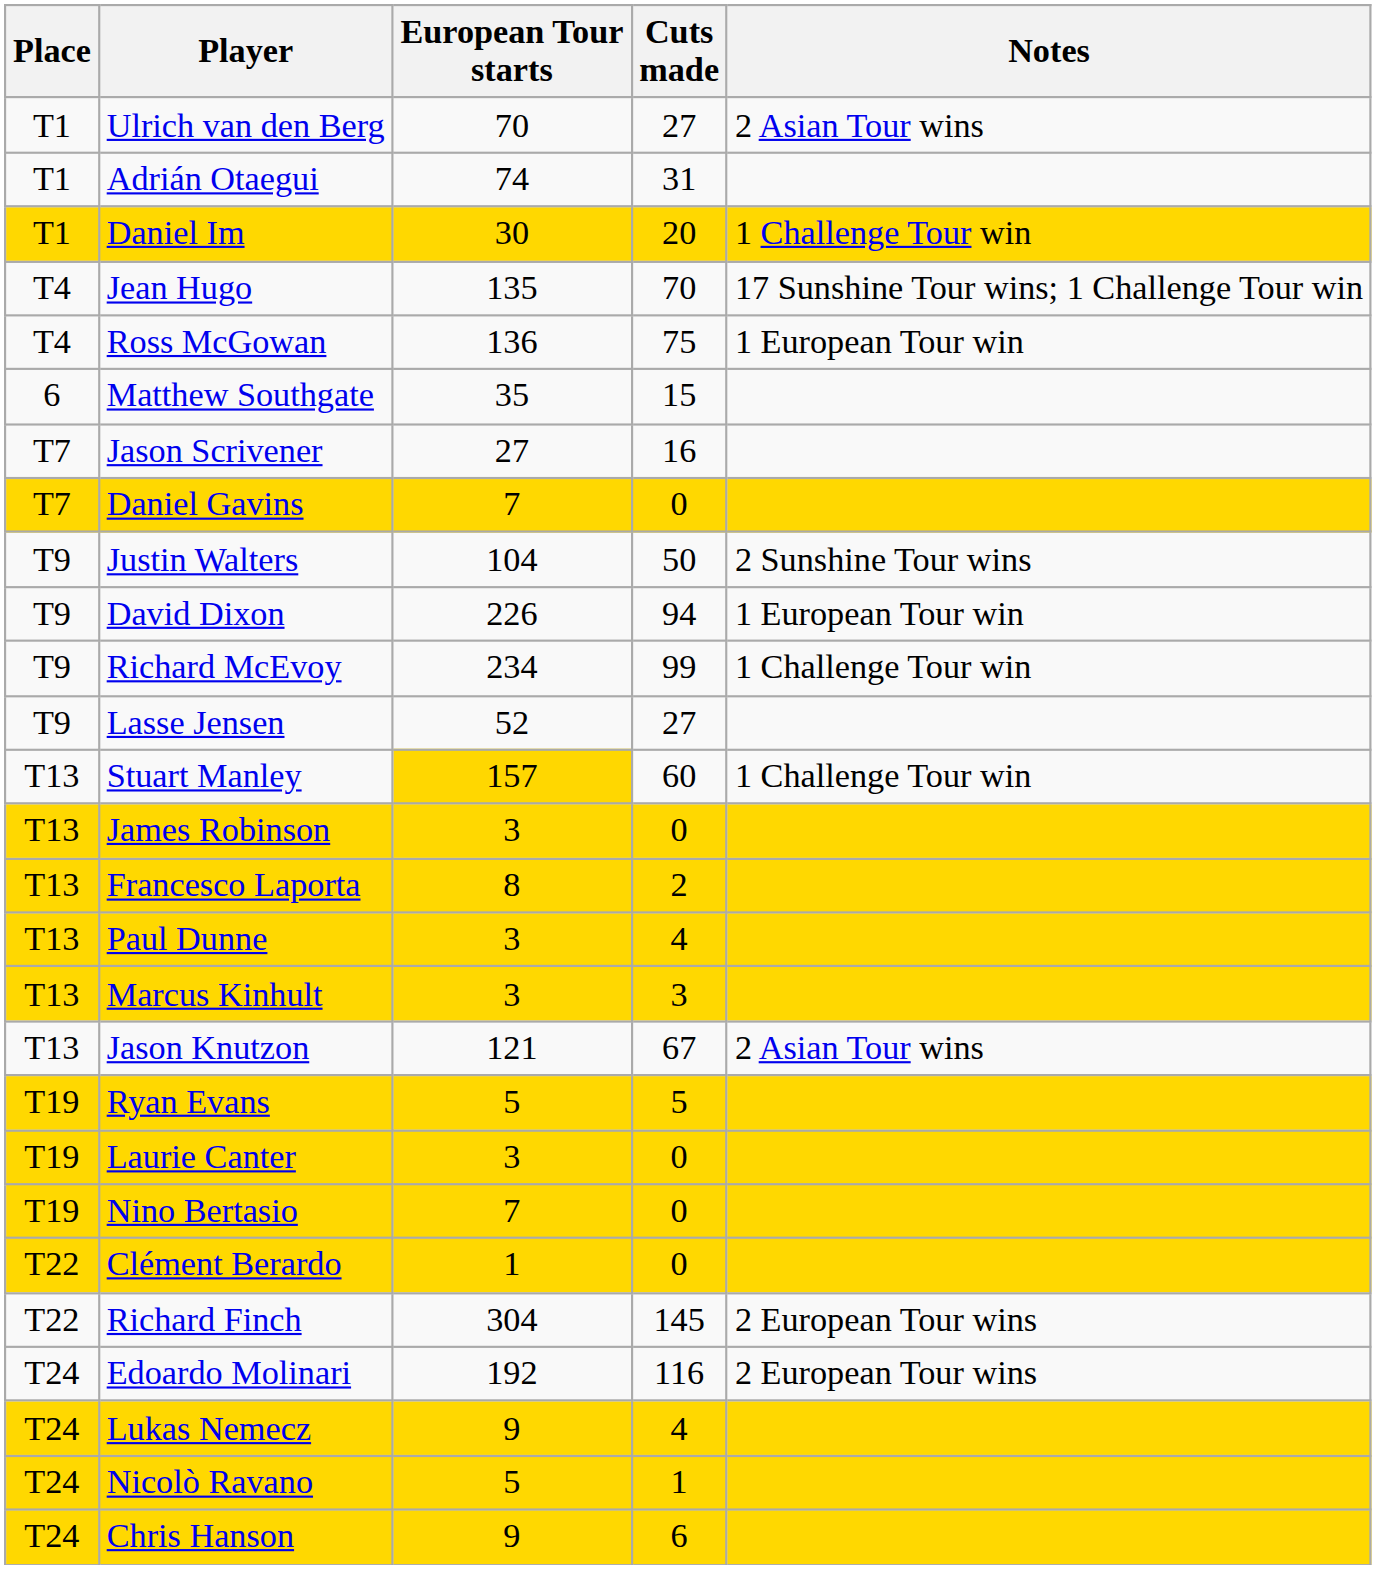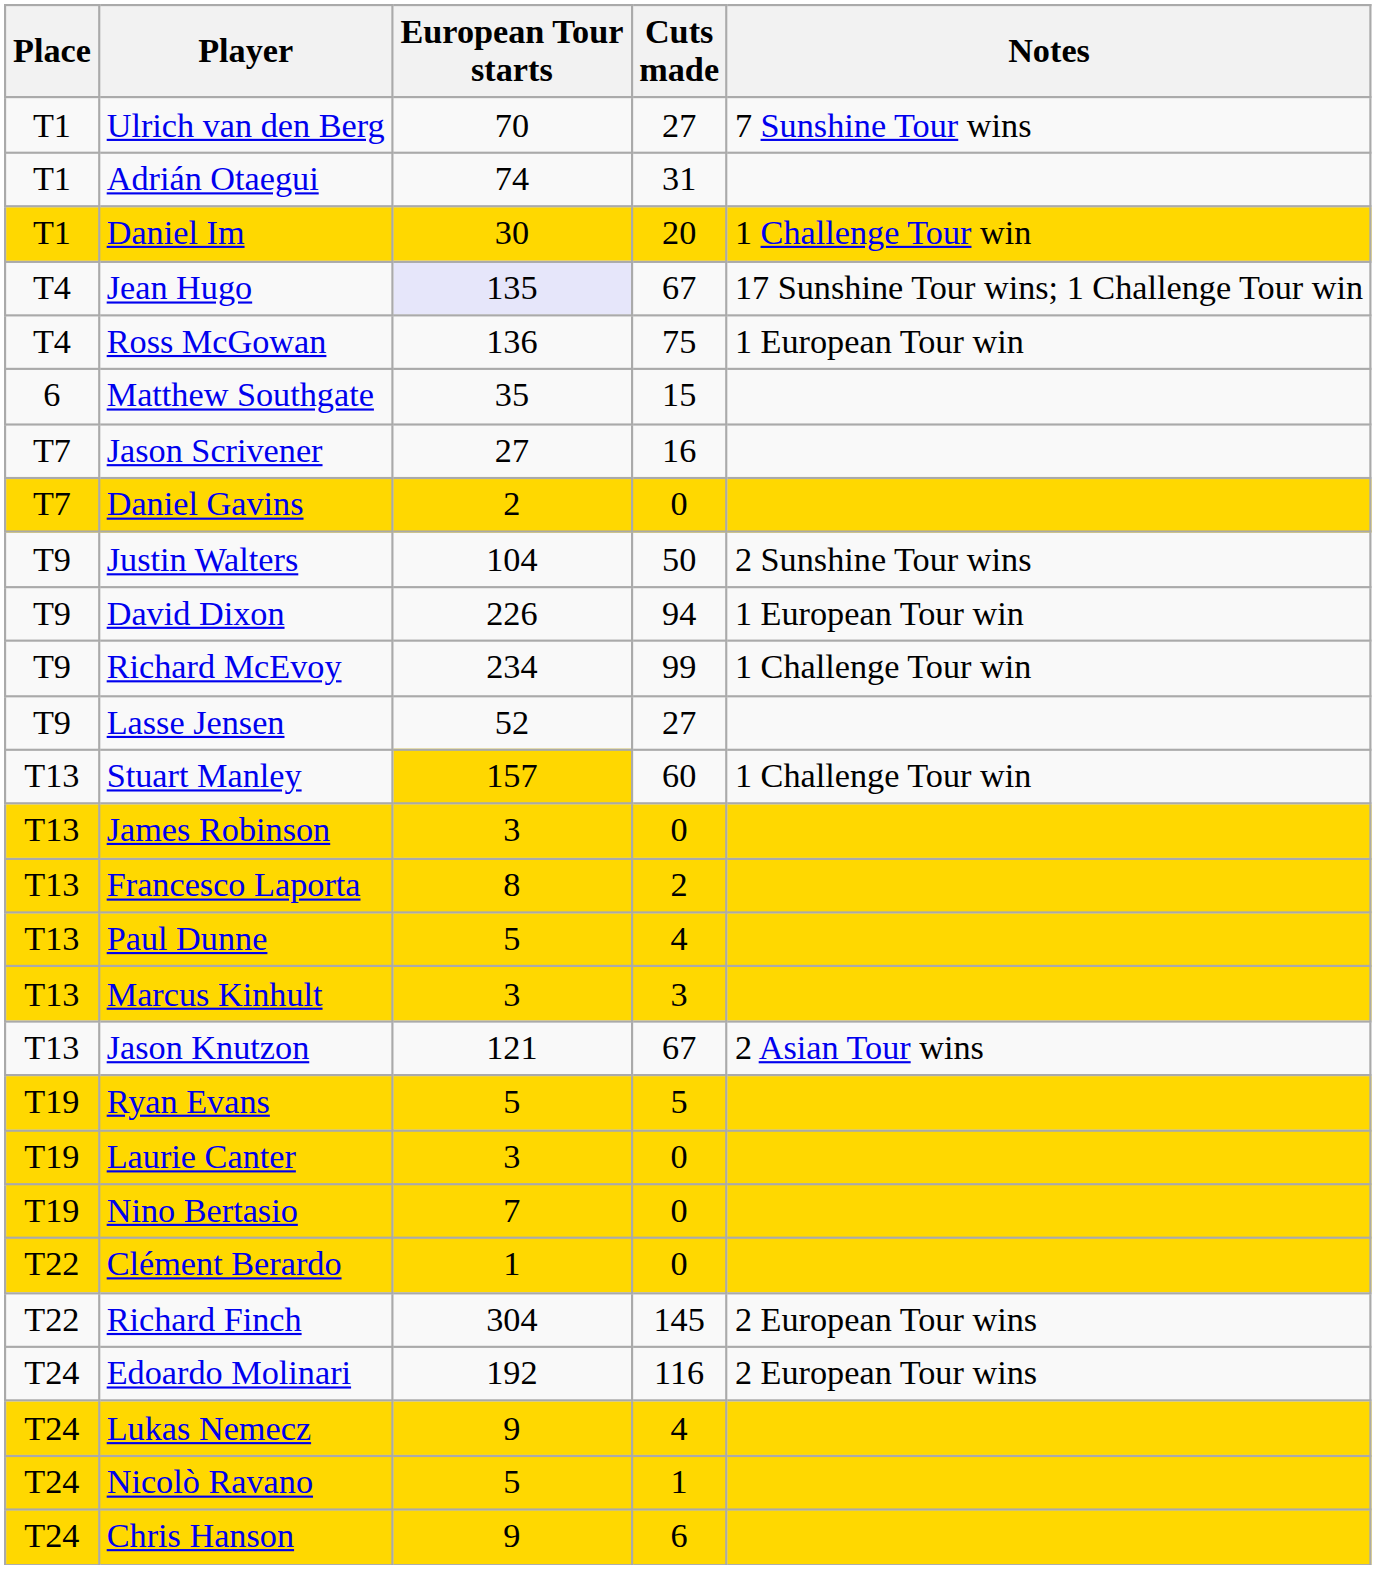 <table class="sortable wikitable" style="text-align:center">
 <tr>
 <th>Place</th>
 <th>Player</th>
 <th>European Tour<br>starts</th>
 <th>Cuts<br>made</th>
 <th>Notes</th>
 </tr>
 <tr>
 <td>T1</td>
 <td align=left> <a href='#'>Ulrich van den Berg</a></td>
 <td>70</td>
 <td>27</td>
-<td align=left>2 <a href='#'>Asian Tour</a> wins</td>
+<td align=left>7 <a href='#'>Sunshine Tour</a> wins</td>
 </tr>
 <tr>
 <td>T1</td>
 <td align=left> <a href='#'>Adrián Otaegui</a></td>
 <td>74</td>
 <td>31</td>
 <td align=left></td>
 </tr>
 <tr style="background:#FFD800;">
 <td>T1</td>
 <td align=left> <a href='#'>Daniel Im</a></td>
 <td>30</td>
 <td>20</td>
 <td align=left>1 <a href='#'>Challenge Tour</a> win</td>
 </tr>
 <tr>
 <td>T4</td>
 <td align=left> <a href='#'>Jean Hugo</a></td>
-<td>135</td>
-<td>70</td>
+<td style="background: lavender;">135</td>
+<td>67</td>
 <td align=left>17 Sunshine Tour wins; 1 Challenge Tour win</td>
 </tr>
 <tr>
 <td>T4</td>
 <td align=left> <a href='#'>Ross McGowan</a></td>
 <td>136</td>
 <td>75</td>
 <td align=left>1 European Tour win</td>
 </tr>
 <tr>
 <td>6</td>
 <td align=left> <a href='#'>Matthew Southgate</a></td>
 <td>35</td>
 <td>15</td>
 <td align=left></td>
 </tr>
 <tr>
 <td>T7</td>
 <td align=left> <a href='#'>Jason Scrivener</a></td>
 <td>27</td>
 <td>16</td>
 <td align=left></td>
 </tr>
 <tr style="background:#FFD800;">
 <td>T7</td>
 <td align=left> <a href='#'>Daniel Gavins</a></td>
-<td>7</td>
+<td>2</td>
 <td>0</td>
 <td align=left></td>
 </tr>
 <tr>
 <td>T9</td>
 <td align=left> <a href='#'>Justin Walters</a></td>
 <td>104</td>
 <td>50</td>
 <td align=left>2 Sunshine Tour wins</td>
 </tr>
 <tr>
 <td>T9</td>
 <td align=left> <a href='#'>David Dixon</a></td>
 <td>226</td>
 <td>94</td>
 <td align=left>1 European Tour win</td>
 </tr>
 <tr>
 <td>T9</td>
 <td align=left> <a href='#'>Richard McEvoy</a></td>
 <td>234</td>
 <td>99</td>
 <td align=left>1 Challenge Tour win</td>
 </tr>
 <tr>
 <td>T9</td>
 <td align=left> <a href='#'>Lasse Jensen</a></td>
 <td>52</td>
 <td>27</td>
 <td align=left></td>
 </tr>
 <tr>
 <td>T13</td>
 <td align=left> <a href='#'>Stuart Manley</a></td>
 <td style="background: gold;">157</td>
 <td>60</td>
 <td align=left>1 Challenge Tour win</td>
 </tr>
 <tr style="background:#FFD800;">
 <td>T13</td>
 <td align=left> <a href='#'>James Robinson</a></td>
 <td>3</td>
 <td>0</td>
 <td align=left></td>
 </tr>
 <tr style="background:#FFD800;">
 <td>T13</td>
 <td align=left> <a href='#'>Francesco Laporta</a></td>
 <td>8</td>
 <td>2</td>
 <td align=left></td>
 </tr>
 <tr style="background:#FFD800;">
 <td>T13</td>
 <td align=left> <a href='#'>Paul Dunne</a></td>
-<td>3</td>
+<td>5</td>
 <td>4</td>
 <td align=left></td>
 </tr>
 <tr style="background:#FFD800;">
 <td>T13</td>
 <td align=left> <a href='#'>Marcus Kinhult</a></td>
 <td>3</td>
 <td>3</td>
 <td align=left></td>
 </tr>
 <tr>
 <td>T13</td>
 <td align=left> <a href='#'>Jason Knutzon</a></td>
 <td>121</td>
 <td>67</td>
 <td align=left>2 <a href='#'>Asian Tour</a> wins</td>
 </tr>
 <tr style="background:#FFD800;">
 <td>T19</td>
 <td align=left> <a href='#'>Ryan Evans</a></td>
 <td>5</td>
 <td>5</td>
 <td align=left></td>
 </tr>
 <tr style="background:#FFD800;">
 <td>T19</td>
 <td align=left> <a href='#'>Laurie Canter</a></td>
 <td>3</td>
 <td>0</td>
 <td align=left></td>
 </tr>
 <tr style="background:#FFD800;">
 <td>T19</td>
 <td align=left> <a href='#'>Nino Bertasio</a></td>
 <td>7</td>
 <td>0</td>
 <td align=left></td>
 </tr>
 <tr style="background:#FFD800;">
 <td>T22</td>
 <td align=left> <a href='#'>Clément Berardo</a></td>
 <td>1</td>
 <td>0</td>
 <td align=left></td>
 </tr>
 <tr>
 <td>T22</td>
 <td align=left> <a href='#'>Richard Finch</a></td>
 <td>304</td>
 <td>145</td>
 <td align=left>2 European Tour wins</td>
 </tr>
 <tr>
 <td>T24</td>
 <td align=left> <a href='#'>Edoardo Molinari</a></td>
 <td>192</td>
 <td>116</td>
 <td align=left>2 European Tour wins</td>
 </tr>
 <tr style="background:#FFD800;">
 <td>T24</td>
 <td align=left> <a href='#'>Lukas Nemecz</a></td>
 <td>9</td>
 <td>4</td>
 <td align=left></td>
 </tr>
 <tr style="background:#FFD800;">
 <td>T24</td>
 <td align=left> <a href='#'>Nicolò Ravano</a></td>
 <td>5</td>
 <td>1</td>
 <td align=left></td>
 </tr>
 <tr style="background:#FFD800;">
 <td>T24</td>
 <td align=left> <a href='#'>Chris Hanson</a></td>
 <td>9</td>
 <td>6</td>
 <td align=left></td>
 </tr>
 </table>
